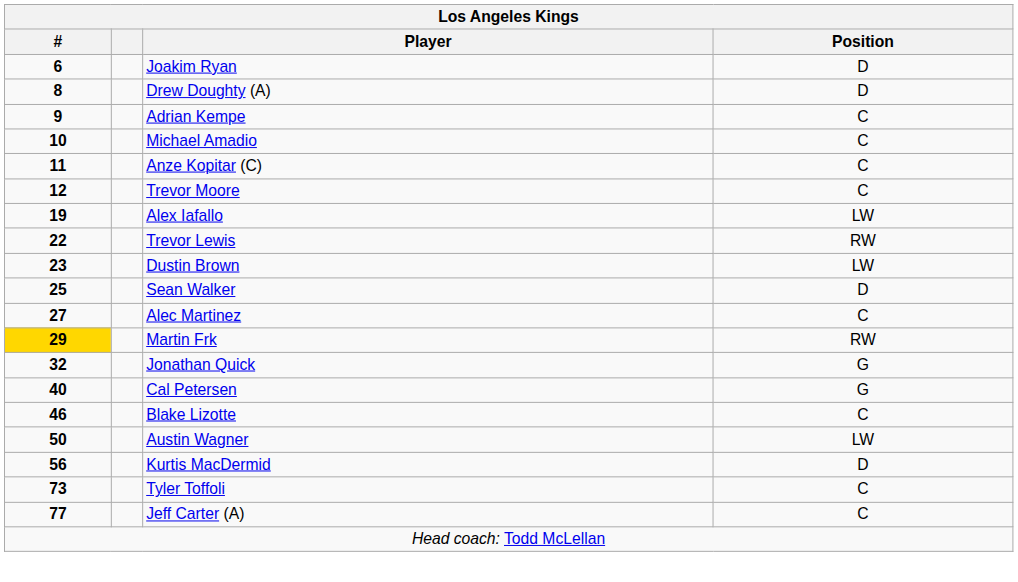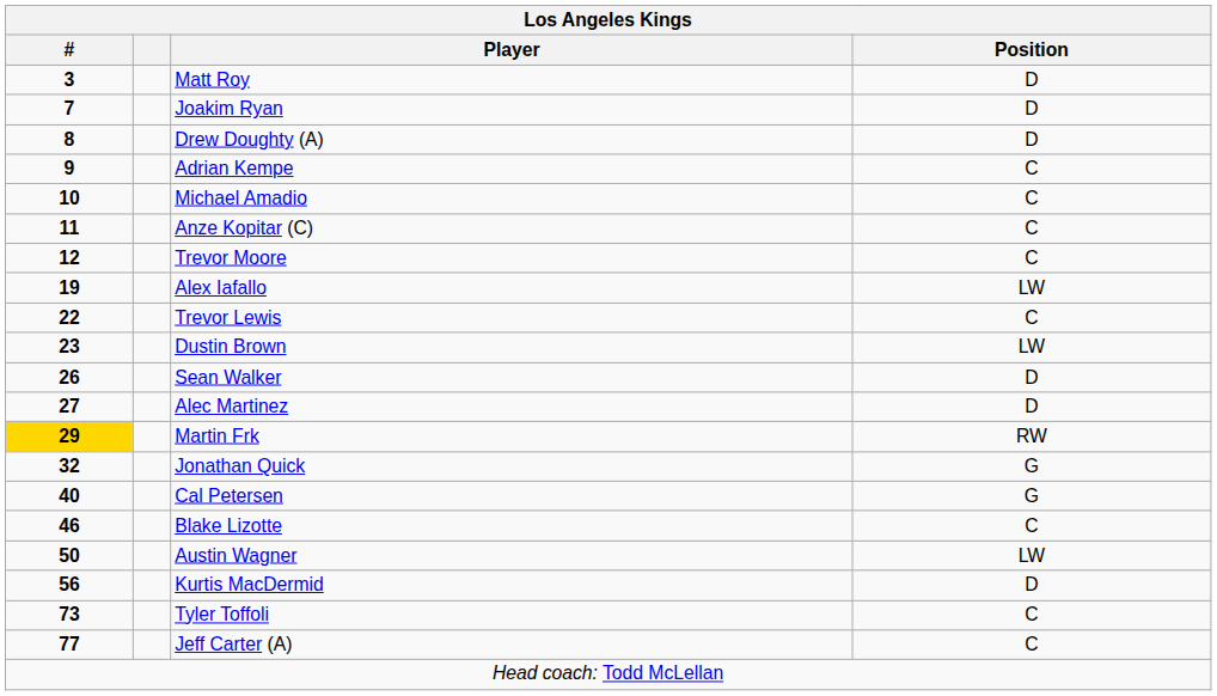 <table class="wikitable" style="width:65%; text-align:center;">
 <tr>
 <th colspan=4>Los Angeles Kings</th>
 </tr>
 <tr>
 <th>#</th>
 <th></th>
 <th>Player</th>
 <th>Position</th>
 </tr>
 <tr>
-<td><strong>6</strong></td>
+<td><strong>3</strong></td>
+<td align=center></td>
+<td align=left><a href='#'>Matt Roy</a></td>
+<td>D</td>
+</tr>
+<tr>
+<td><strong>7</strong></td>
 <td align=center></td>
 <td align=left><a href='#'>Joakim Ryan</a></td>
 <td>D</td>
 </tr>
 <tr>
 <td><strong>8</strong></td>
 <td align=center></td>
 <td align=left><a href='#'>Drew Doughty</a> (A)</td>
 <td>D</td>
 </tr>
 <tr>
 <td><strong>9</strong></td>
 <td align=center></td>
 <td align=left><a href='#'>Adrian Kempe</a></td>
 <td>C</td>
 </tr>
 <tr>
 <td><strong>10</strong></td>
 <td align=center></td>
 <td align=left><a href='#'>Michael Amadio</a></td>
 <td>C</td>
 </tr>
 <tr>
 <td><strong>11</strong></td>
 <td align=center></td>
 <td align=left><a href='#'>Anze Kopitar</a> (C)</td>
 <td>C</td>
 </tr>
 <tr>
 <td><strong>12</strong></td>
 <td align=center></td>
 <td align=left><a href='#'>Trevor Moore</a></td>
 <td>C</td>
 </tr>
 <tr>
 <td><strong>19</strong></td>
 <td align=center></td>
 <td align=left><a href='#'>Alex Iafallo</a></td>
 <td>LW</td>
 </tr>
 <tr>
 <td><strong>22</strong></td>
 <td align=center></td>
 <td align=left><a href='#'>Trevor Lewis</a></td>
-<td>RW</td>
+<td>C</td>
 </tr>
 <tr>
 <td><strong>23</strong></td>
 <td align=center></td>
 <td align=left><a href='#'>Dustin Brown</a></td>
 <td>LW</td>
 </tr>
 <tr>
-<td><strong>25</strong></td>
+<td><strong>26</strong></td>
 <td align=center></td>
 <td align=left><a href='#'>Sean Walker</a></td>
 <td>D</td>
 </tr>
 <tr>
 <td><strong>27</strong></td>
 <td align=center></td>
 <td align=left><a href='#'>Alec Martinez</a></td>
-<td>C</td>
+<td>D</td>
 </tr>
 <tr>
 <td style="background: gold;"><strong>29</strong></td>
 <td align=center></td>
 <td align=left><a href='#'>Martin Frk</a></td>
 <td>RW</td>
 </tr>
 <tr>
 <td><strong>32</strong></td>
 <td align=center></td>
 <td align=left><a href='#'>Jonathan Quick</a></td>
 <td>G</td>
 </tr>
 <tr>
 <td><strong>40</strong></td>
 <td align=center></td>
 <td align=left><a href='#'>Cal Petersen</a></td>
 <td>G</td>
 </tr>
 <tr>
 <td><strong>46</strong></td>
 <td align=center></td>
 <td align=left><a href='#'>Blake Lizotte</a></td>
 <td>C</td>
 </tr>
 <tr>
 <td><strong>50</strong></td>
 <td align=center></td>
 <td align=left><a href='#'>Austin Wagner</a></td>
 <td>LW</td>
 </tr>
 <tr>
 <td><strong>56</strong></td>
 <td align=center></td>
 <td align=left><a href='#'>Kurtis MacDermid</a></td>
 <td>D</td>
 </tr>
 <tr>
 <td><strong>73</strong></td>
 <td align=center></td>
 <td align=left><a href='#'>Tyler Toffoli</a></td>
 <td>C</td>
 </tr>
 <tr>
 <td><strong>77</strong></td>
 <td align=center></td>
 <td align=left><a href='#'>Jeff Carter</a> (A)</td>
 <td>C</td>
 </tr>
 <tr>
 <td colspan=4><em>Head coach:</em>  <a href='#'>Todd McLellan</a></td>
 </tr>
 </table>
